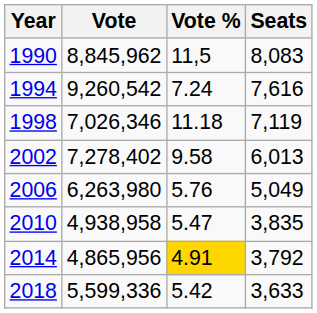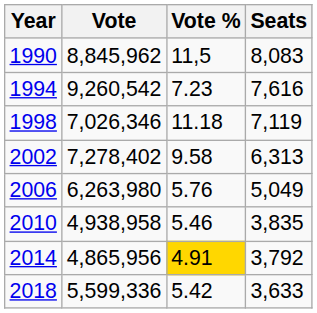 <table class="wikitable">
 <tr>
 <th>Year</th>
 <th>Vote</th>
 <th>Vote %</th>
 <th>Seats</th>
 </tr>
 <tr>
 <td><a href='#'>1990</a></td>
 <td>8,845,962</td>
 <td>11,5</td>
 <td>8,083</td>
 </tr>
 <tr>
 <td><a href='#'>1994</a></td>
 <td>9,260,542 </td>
-<td>7.24 </td>
+<td>7.23 </td>
 <td>7,616</td>
 </tr>
 <tr>
 <td><a href='#'>1998</a></td>
 <td>7,026,346</td>
 <td>11.18</td>
 <td>7,119</td>
 </tr>
 <tr>
 <td><a href='#'>2002</a></td>
 <td>7,278,402</td>
 <td>9.58</td>
-<td>6,013</td>
+<td>6,313</td>
 </tr>
 <tr>
 <td><a href='#'>2006</a></td>
 <td>6,263,980</td>
 <td>5.76</td>
 <td>5,049</td>
 </tr>
 <tr>
 <td><a href='#'>2010</a></td>
 <td>4,938,958</td>
-<td>5.47</td>
+<td>5.46</td>
 <td>3,835</td>
 </tr>
 <tr>
 <td><a href='#'>2014</a></td>
 <td>4,865,956</td>
 <td style="background: gold;">4.91</td>
 <td>3,792</td>
 </tr>
 <tr>
 <td><a href='#'>2018</a></td>
 <td>5,599,336</td>
 <td>5.42</td>
 <td>3,633</td>
 </tr>
 </table>
